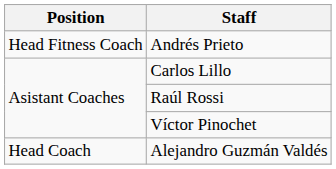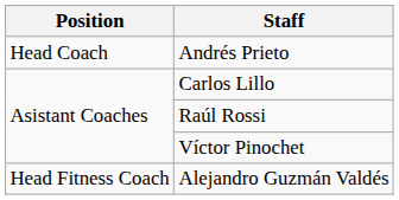 <table class="wikitable">
 <tr>
 <th>Position</th>
 <th>Staff</th>
 </tr>
 <tr>
-<td>Head Fitness Coach</td>
+<td>Head Coach</td>
 <td>Andrés Prieto</td>
 </tr>
 <tr>
 <td rowspan="3">Asistant Coaches</td>
 <td>Carlos Lillo</td>
 </tr>
 <tr>
 <td>Raúl Rossi</td>
 </tr>
 <tr>
 <td>Víctor Pinochet</td>
 </tr>
 <tr>
-<td>Head Coach</td>
+<td>Head Fitness Coach</td>
 <td>Alejandro Guzmán Valdés</td>
 </tr>
 </table>
